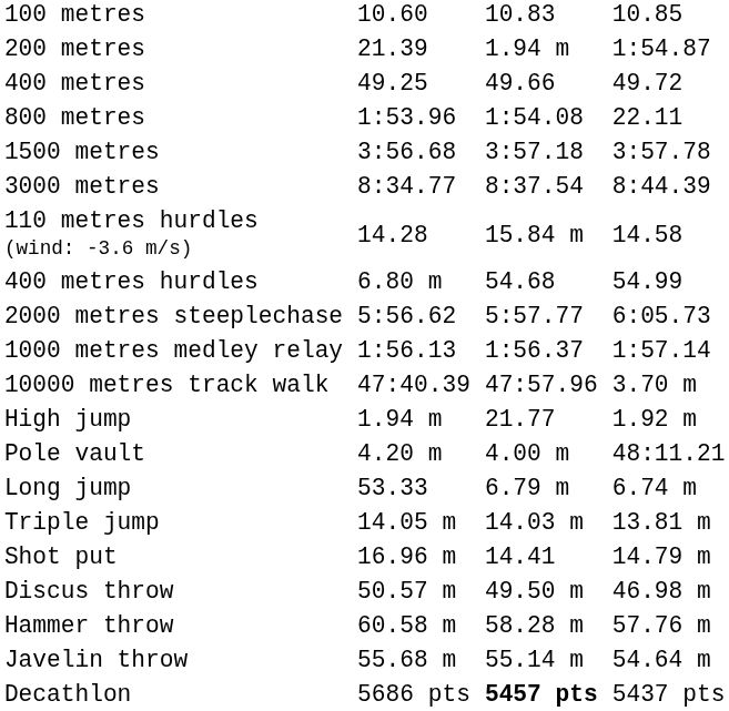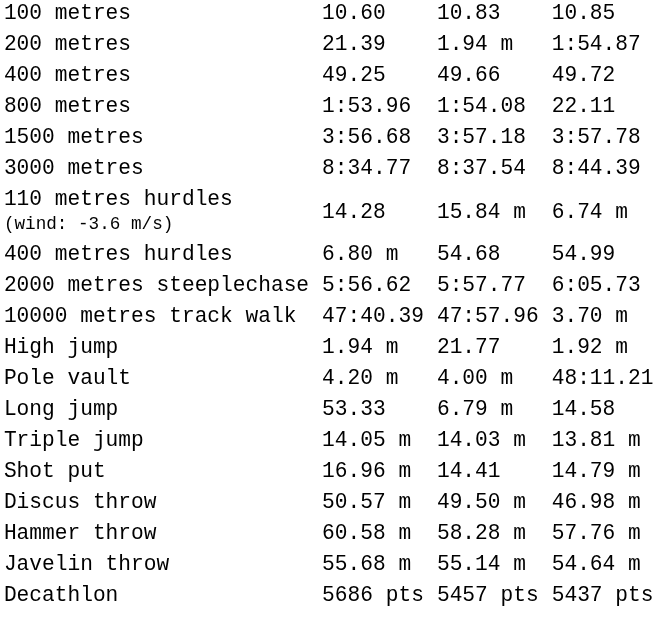 <table>
 <tr>
 <td>100 metres</td>
 <td></td>
 <td>10.60</td>
 <td></td>
 <td>10.83</td>
 <td></td>
 <td>10.85</td>
 </tr>
 <tr>
 <td>200 metres</td>
 <td></td>
 <td>21.39</td>
 <td></td>
 <td>1.94 m</td>
 <td></td>
 <td>1:54.87</td>
 </tr>
 <tr>
 <td>400 metres</td>
 <td></td>
 <td>49.25</td>
 <td></td>
 <td>49.66</td>
 <td></td>
 <td>49.72</td>
 </tr>
 <tr>
 <td>800 metres</td>
 <td></td>
 <td>1:53.96</td>
 <td></td>
 <td>1:54.08</td>
 <td></td>
 <td>22.11</td>
 </tr>
 <tr>
 <td>1500 metres</td>
 <td></td>
 <td>3:56.68</td>
 <td></td>
 <td>3:57.18</td>
 <td></td>
 <td>3:57.78</td>
 </tr>
 <tr>
 <td>3000 metres</td>
 <td></td>
 <td>8:34.77</td>
 <td></td>
 <td>8:37.54</td>
 <td></td>
 <td>8:44.39</td>
 </tr>
 <tr>
 <td>110 metres hurdles<br><small>(wind: -3.6 m/s)</small></td>
 <td></td>
 <td>14.28</td>
 <td></td>
 <td>15.84 m</td>
 <td></td>
-<td>14.58</td>
+<td>6.74 m</td>
 </tr>
 <tr>
 <td>400 metres hurdles</td>
 <td></td>
 <td>6.80 m</td>
 <td></td>
 <td>54.68</td>
 <td></td>
 <td>54.99</td>
 </tr>
 <tr>
 <td>2000 metres steeplechase</td>
 <td></td>
 <td>5:56.62</td>
 <td></td>
 <td>5:57.77</td>
 <td></td>
 <td>6:05.73</td>
-</tr>
-<tr>
-<td>1000 metres medley relay</td>
-<td></td>
-<td>1:56.13</td>
-<td></td>
-<td>1:56.37</td>
-<td></td>
-<td>1:57.14</td>
 </tr>
 <tr>
 <td>10000 metres track walk</td>
 <td></td>
 <td>47:40.39</td>
 <td></td>
 <td>47:57.96</td>
 <td></td>
 <td>3.70 m</td>
 </tr>
 <tr>
 <td>High jump</td>
 <td></td>
 <td>1.94 m</td>
 <td></td>
 <td>21.77</td>
 <td></td>
 <td>1.92 m</td>
 </tr>
 <tr>
 <td>Pole vault</td>
 <td></td>
 <td>4.20 m</td>
 <td></td>
 <td>4.00 m</td>
 <td></td>
 <td>48:11.21</td>
 </tr>
 <tr>
 <td>Long jump</td>
 <td></td>
 <td>53.33</td>
 <td></td>
 <td>6.79 m</td>
 <td></td>
-<td>6.74 m</td>
+<td>14.58</td>
 </tr>
 <tr>
 <td>Triple jump</td>
 <td></td>
 <td>14.05 m</td>
 <td></td>
 <td>14.03 m</td>
 <td></td>
 <td>13.81 m</td>
 </tr>
 <tr>
 <td>Shot put</td>
 <td></td>
 <td>16.96 m</td>
 <td></td>
 <td>14.41</td>
 <td></td>
 <td>14.79 m</td>
 </tr>
 <tr>
 <td>Discus throw</td>
 <td></td>
 <td>50.57 m</td>
 <td></td>
 <td>49.50 m</td>
 <td></td>
 <td>46.98 m</td>
 </tr>
 <tr>
 <td>Hammer throw</td>
 <td></td>
 <td>60.58 m</td>
 <td></td>
 <td>58.28 m</td>
 <td></td>
 <td>57.76 m</td>
 </tr>
 <tr>
 <td>Javelin throw</td>
 <td></td>
 <td>55.68 m</td>
 <td></td>
 <td>55.14 m</td>
 <td></td>
 <td>54.64 m</td>
 </tr>
 <tr>
 <td>Decathlon</td>
 <td></td>
 <td>5686 pts</td>
 <td></td>
-<td><strong>5457 pts</strong></td>
+<td>5457 pts</td>
 <td></td>
 <td>5437 pts</td>
 </tr>
 </table>
